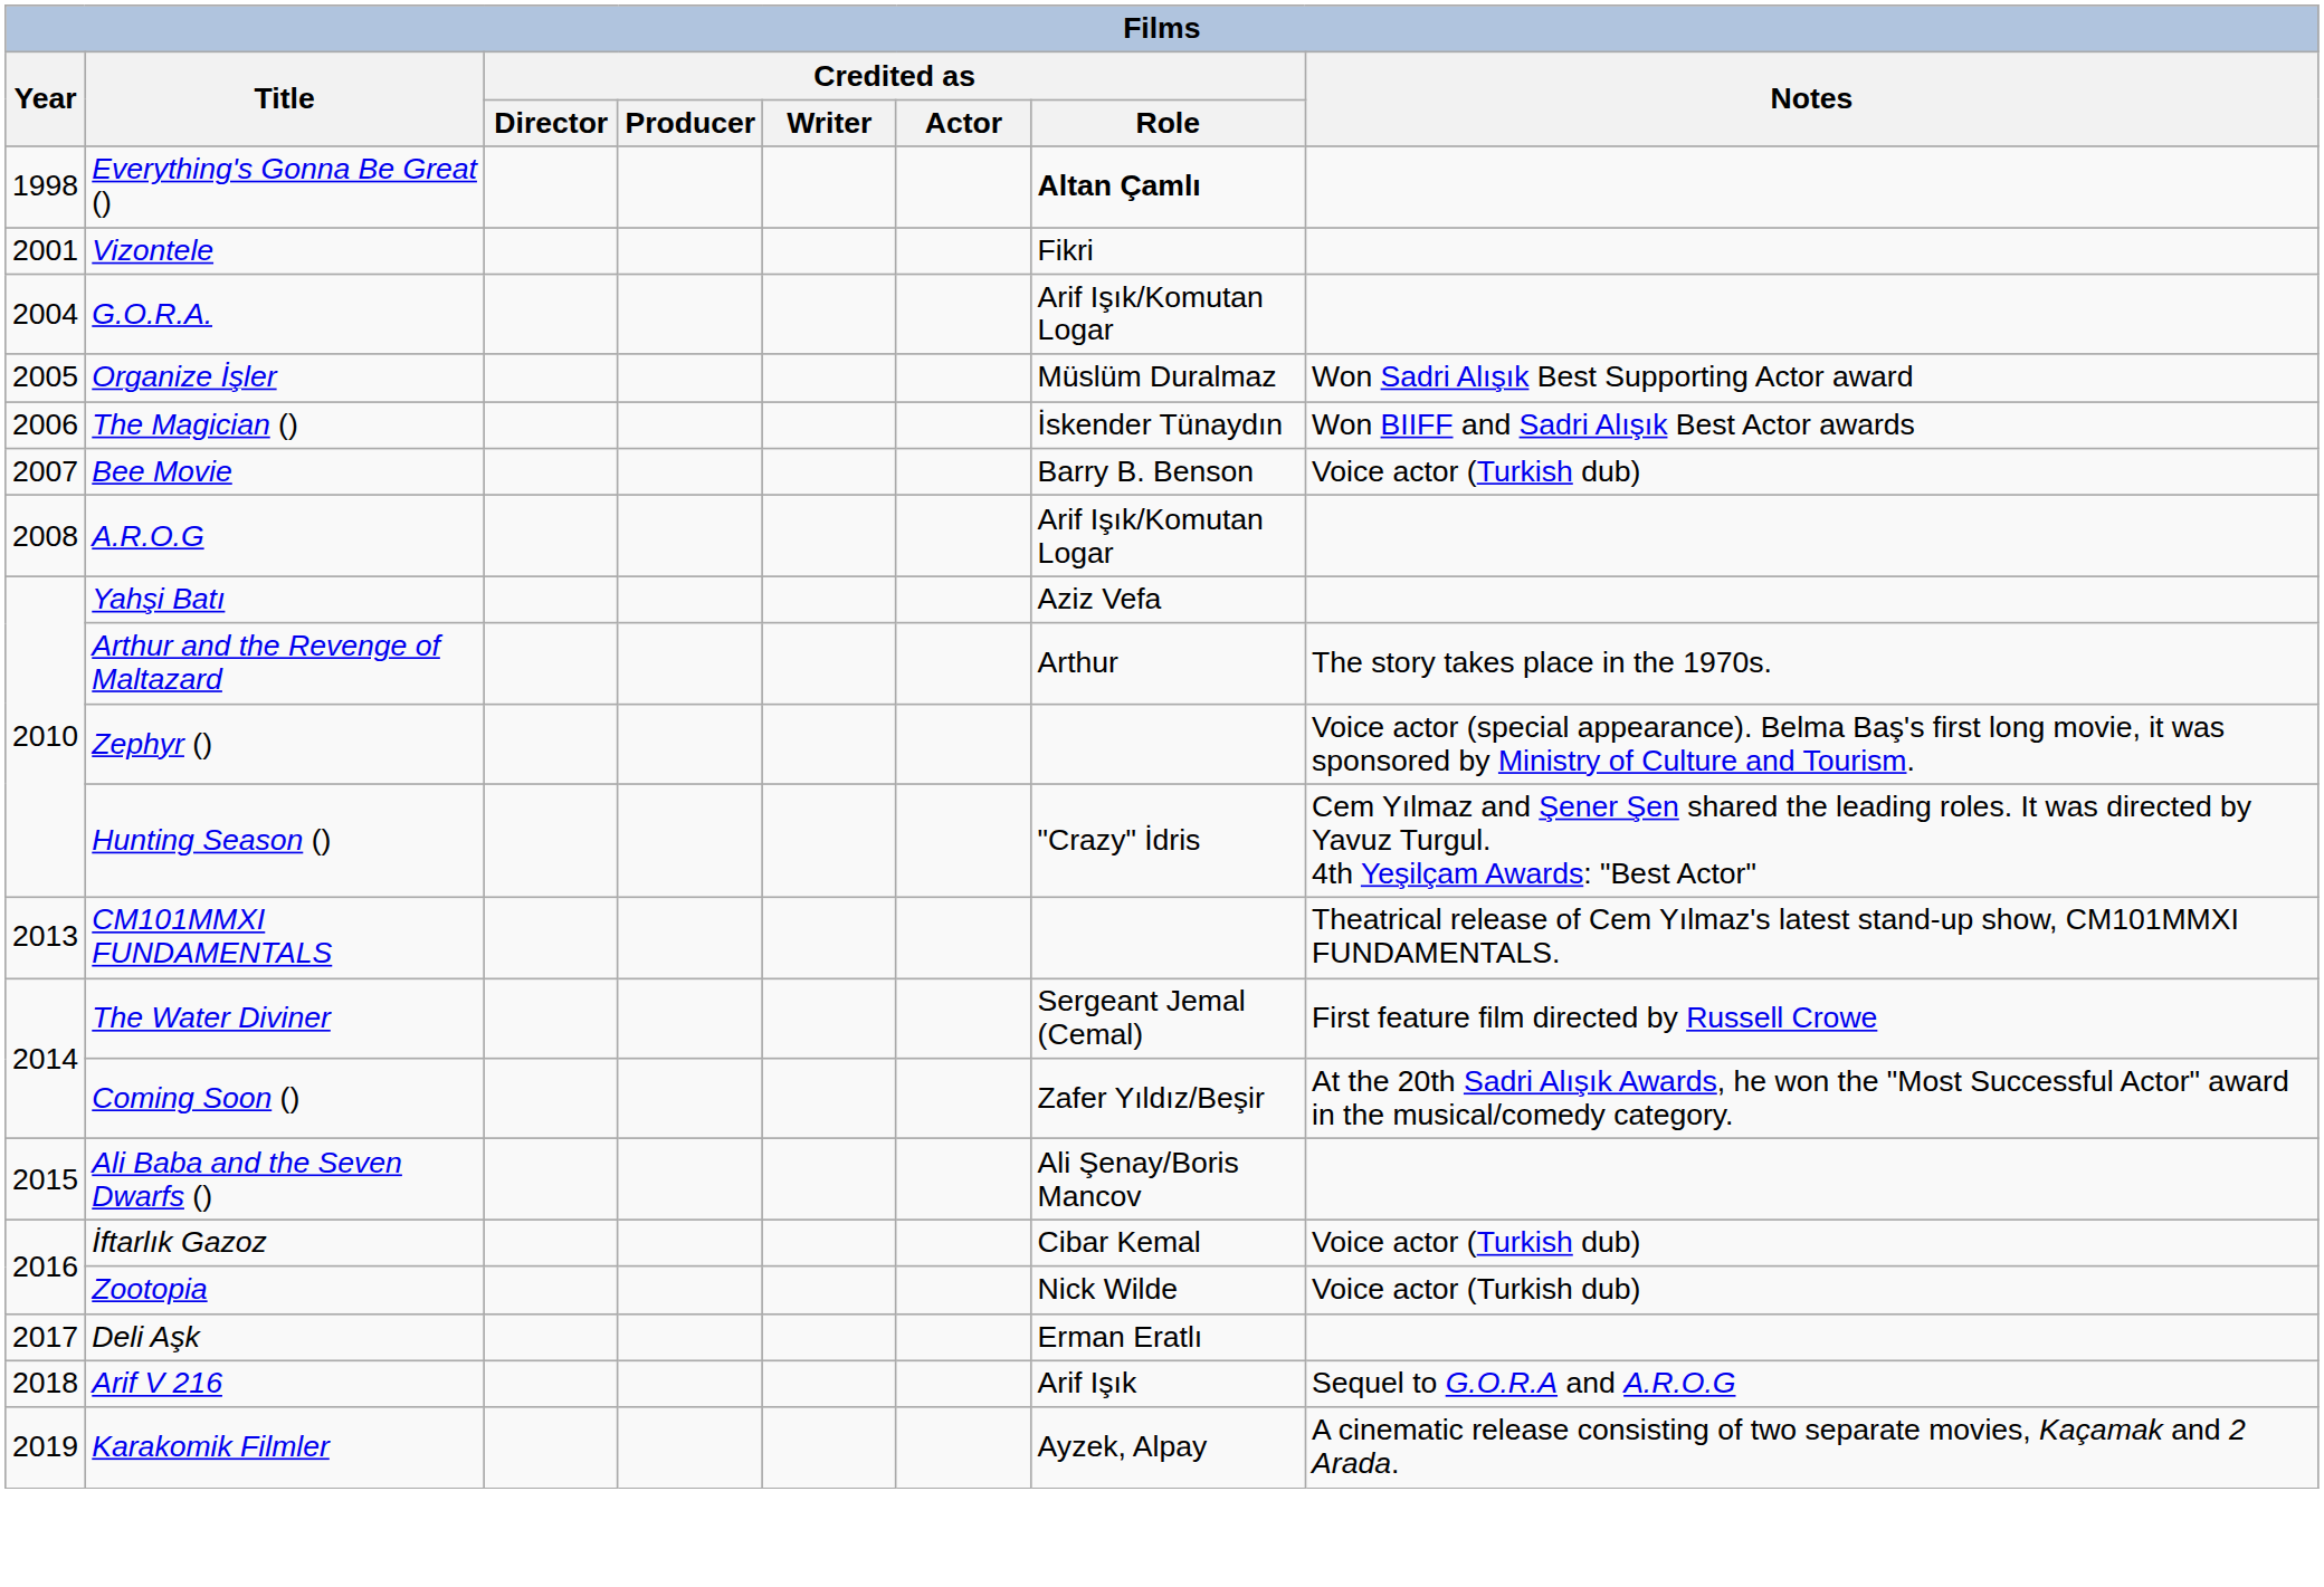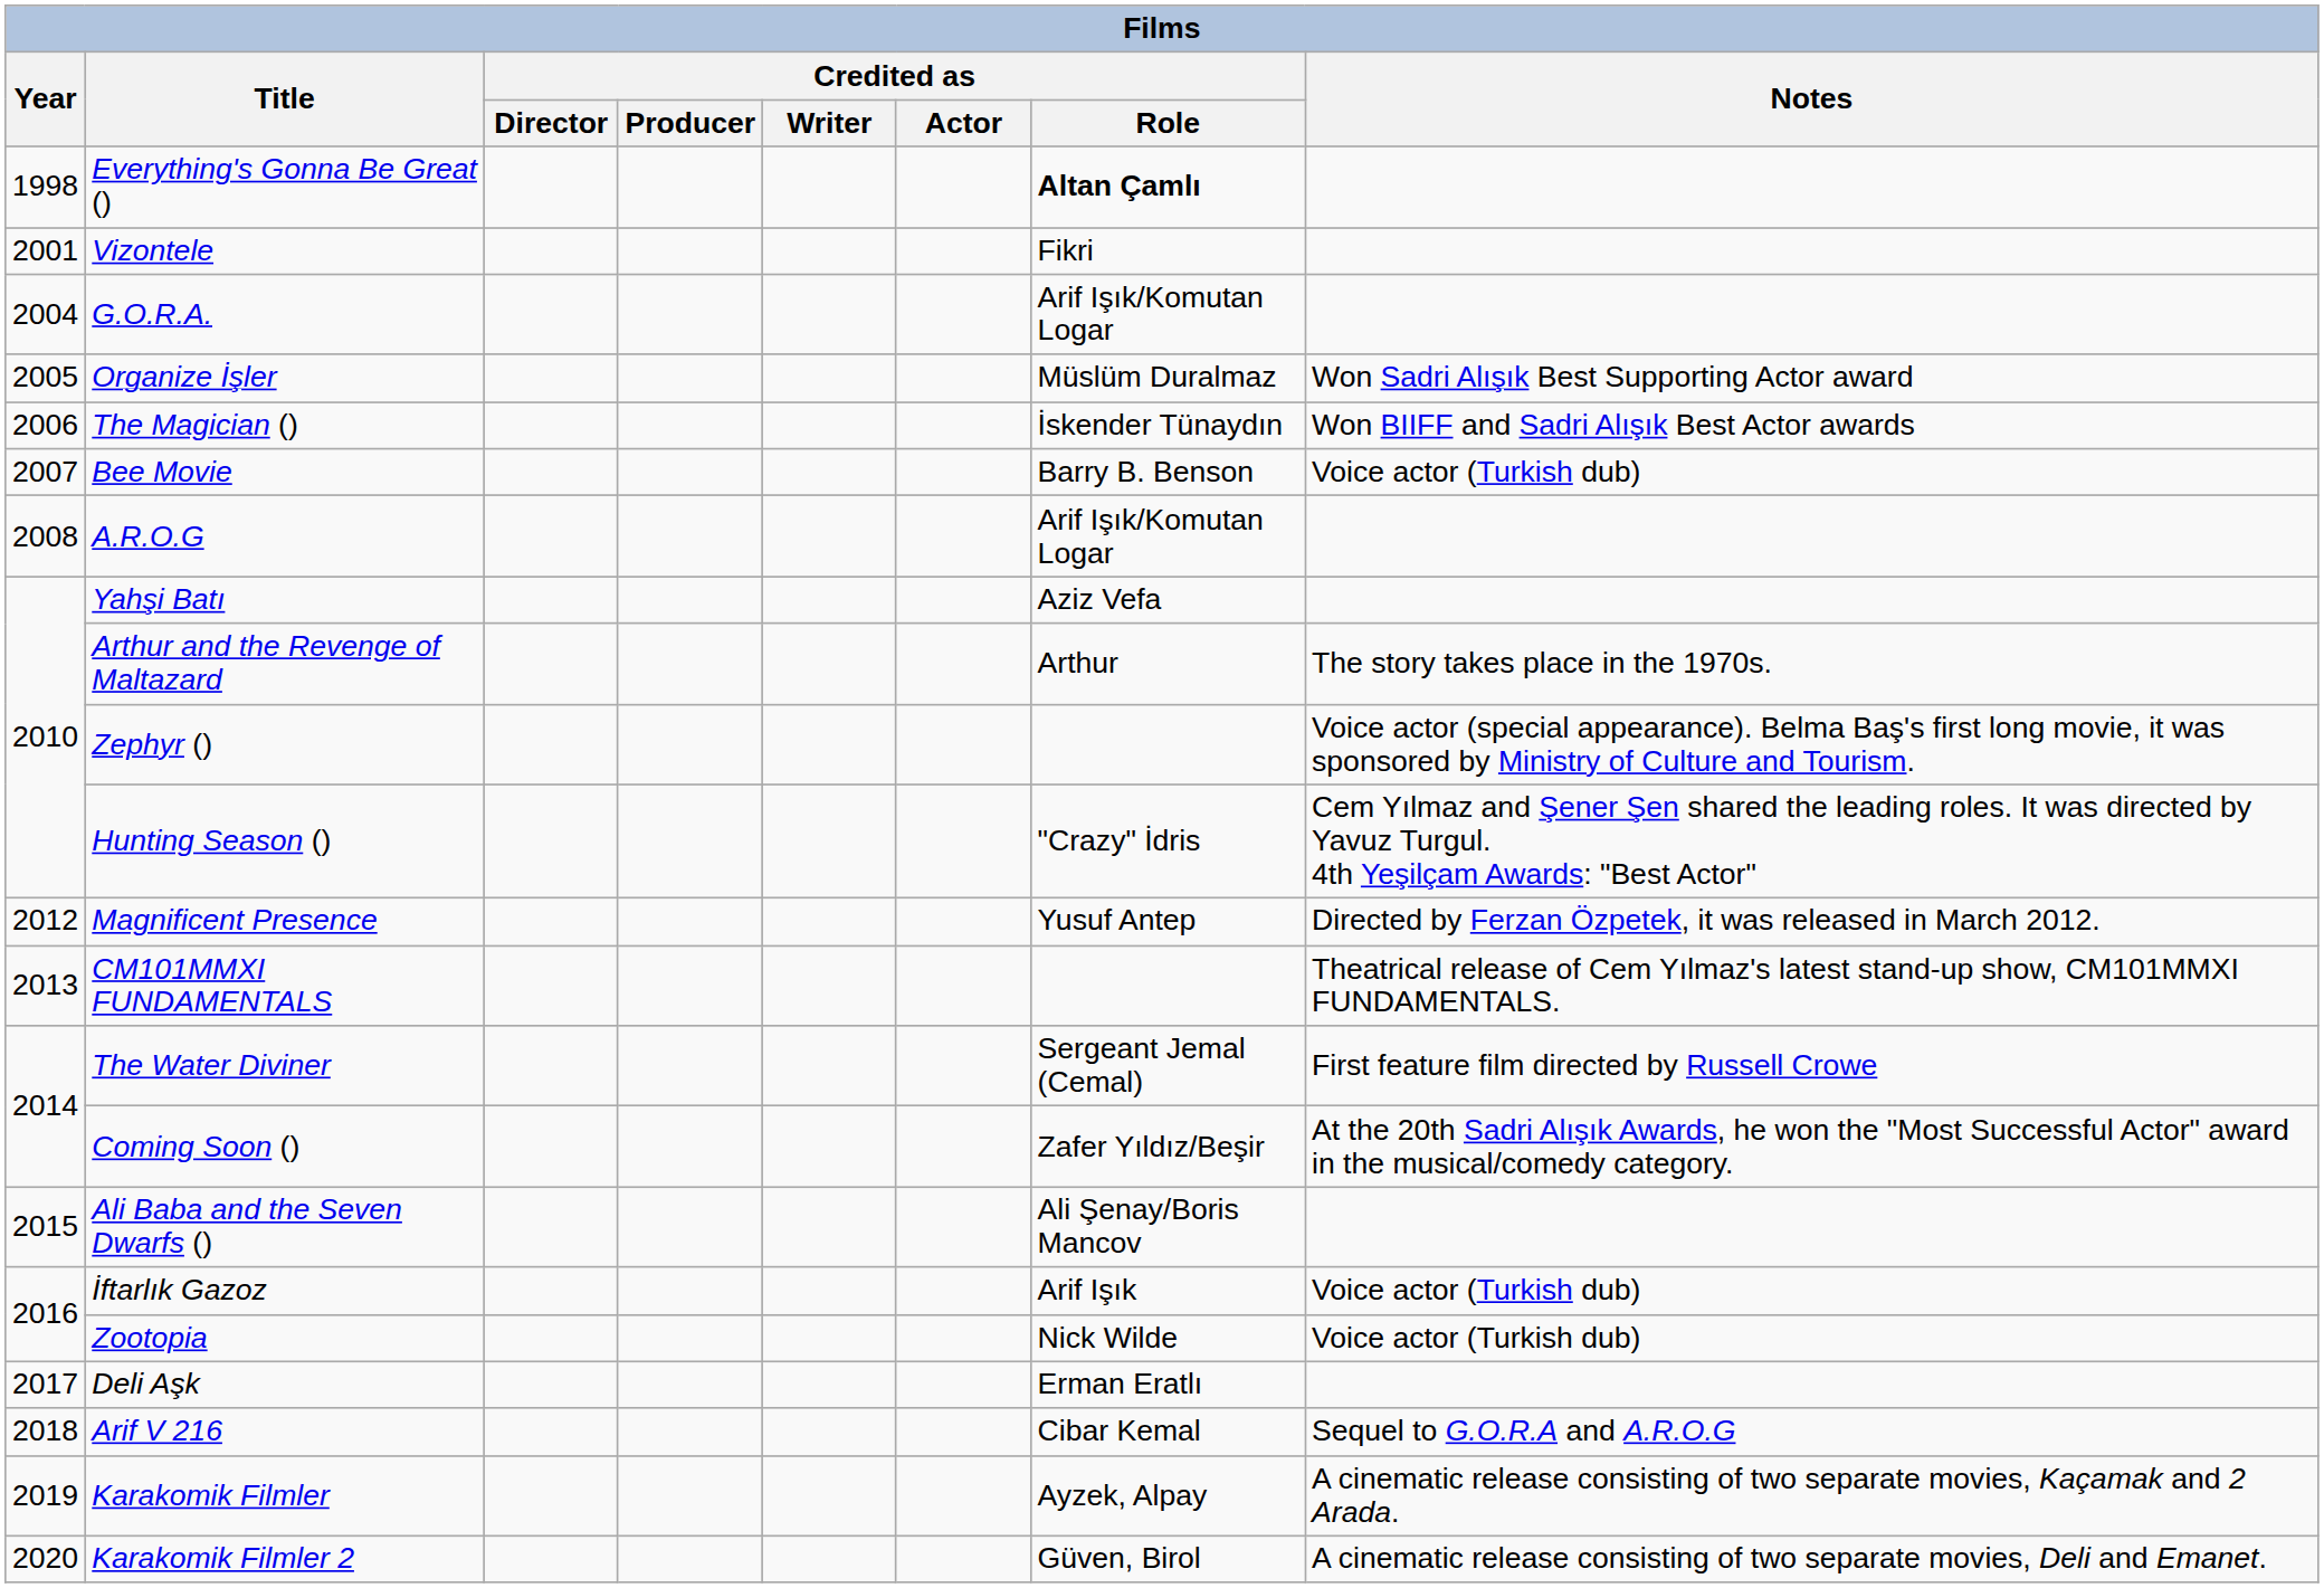 <table class="wikitable" | border="2" cellpadding="4" background: #f9f9f9;>
 <tr style="text-align:center;">
 <th colspan=8 style="background:#B0C4DE;">Films</th>
 </tr>
 <tr>
 <th rowspan="2" style="width:33px;">Year</th>
 <th rowspan="2">Title</th>
 <th colspan="5">Credited as</th>
 <th rowspan="2">Notes</th>
 </tr>
 <tr>
 <th width=65>Director</th>
 <th width=65>Producer</th>
 <th width=65>Writer</th>
 <th width=65>Actor</th>
 <th>Role</th>
 </tr>
 <tr style="text-align:center;">
 <td>1998</td>
 <td style="text-align:left;"><em><a href='#'>Everything's Gonna Be Great</a></em>  ()</td>
 <td></td>
 <td></td>
 <td></td>
 <td></td>
 <td style="text-align:left;"><strong>Altan Çamlı</strong></td>
 <td style="text-align:left;"></td>
 </tr>
 <tr style="text-align:center;">
 <td>2001</td>
 <td style="text-align:left;"><em><a href='#'>Vizontele</a></em></td>
 <td></td>
 <td></td>
 <td></td>
 <td></td>
 <td style="text-align:left;">Fikri</td>
 <td style="text-align:left;"></td>
 </tr>
 <tr style="text-align:center;">
 <td>2004</td>
 <td style="text-align:left;"><em><a href='#'>G.O.R.A.</a></em></td>
 <td></td>
 <td></td>
 <td></td>
 <td></td>
 <td style="text-align:left;">Arif Işık/Komutan Logar</td>
 <td style="text-align:left;"></td>
 </tr>
 <tr style="text-align:center;">
 <td>2005</td>
 <td style="text-align:left;"><em><a href='#'>Organize İşler</a></em></td>
 <td></td>
 <td></td>
 <td></td>
 <td></td>
 <td style="text-align:left;">Müslüm Duralmaz</td>
 <td style="text-align:left;">Won <a href='#'>Sadri Alışık</a> Best Supporting Actor award</td>
 </tr>
 <tr style="text-align:center;">
 <td>2006</td>
 <td style="text-align:left;"><em><a href='#'>The Magician</a></em>  ()</td>
 <td></td>
 <td></td>
 <td></td>
 <td></td>
 <td style="text-align:left;">İskender Tünaydın</td>
 <td style="text-align:left;">Won <a href='#'>BIIFF</a> and <a href='#'>Sadri Alışık</a> Best Actor awards</td>
 </tr>
 <tr style="text-align:center;">
 <td>2007</td>
 <td style="text-align:left;"><em><a href='#'>Bee Movie</a></em></td>
 <td></td>
 <td></td>
 <td></td>
 <td></td>
 <td style="text-align:left;">Barry B. Benson</td>
 <td style="text-align:left;">Voice actor (<a href='#'>Turkish</a> dub)</td>
 </tr>
 <tr style="text-align:center;">
 <td>2008</td>
 <td style="text-align:left;"><em><a href='#'>A.R.O.G</a></em></td>
 <td></td>
 <td></td>
 <td></td>
 <td></td>
 <td style="text-align:left;">Arif Işık/Komutan Logar</td>
 <td style="text-align:left;"></td>
 </tr>
 <tr style="text-align:center;">
 <td rowspan="4">2010</td>
 <td style="text-align:left;"><em><a href='#'>Yahşi Batı</a></em></td>
 <td></td>
 <td></td>
 <td></td>
 <td></td>
 <td style="text-align:left;">Aziz Vefa</td>
 <td style="text-align:left;"></td>
 </tr>
 <tr style="text-align:center;">
 <td style="text-align:left;"><em><a href='#'>Arthur and the Revenge of Maltazard</a></em></td>
 <td></td>
 <td></td>
 <td></td>
 <td></td>
 <td style="text-align:left;">Arthur</td>
 <td style="text-align:left;">The story takes place in the 1970s.</td>
 </tr>
 <tr style="text-align:center;">
 <td style="text-align:left;"><em><a href='#'>Zephyr</a></em> ()</td>
 <td></td>
 <td></td>
 <td></td>
 <td></td>
 <td style="text-align:left;"></td>
 <td style="text-align:left;">Voice actor (special appearance). Belma Baş's first long movie, it was sponsored by <a href='#'>Ministry of Culture and Tourism</a>.</td>
 </tr>
 <tr style="text-align:center;">
 <td style="text-align:left;"><em><a href='#'>Hunting Season</a></em> ()</td>
 <td></td>
 <td></td>
 <td></td>
 <td></td>
 <td style="text-align:left;">"Crazy" İdris</td>
 <td style="text-align:left;">Cem Yılmaz and <a href='#'>Şener Şen</a> shared the leading roles. It was directed by Yavuz Turgul.<br>4th <a href='#'>Yeşilçam Awards</a>: "Best Actor"</td>
 </tr>
 <tr style="text-align:center;">
+<td>2012</td>
+<td style="text-align:left;"><em><a href='#'>Magnificent Presence</a></em></td>
+<td></td>
+<td></td>
+<td></td>
+<td></td>
+<td style="text-align:left;">Yusuf Antep</td>
+<td style="text-align:left;">Directed by <a href='#'>Ferzan Özpetek</a>, it was released in March 2012.</td>
+</tr>
+<tr style="text-align:center;">
 <td>2013</td>
 <td style="text-align:left;"><em><a href='#'>CM101MMXI FUNDAMENTALS</a></em></td>
 <td></td>
 <td></td>
 <td></td>
 <td></td>
 <td style="text-align:left;"></td>
 <td style="text-align:left;">Theatrical release of Cem Yılmaz's latest stand-up show, CM101MMXI FUNDAMENTALS.</td>
 </tr>
 <tr style="text-align:center;">
 <td rowspan="2">2014</td>
 <td style="text-align:left;"><em><a href='#'>The Water Diviner</a></em></td>
 <td></td>
 <td></td>
 <td></td>
 <td></td>
 <td style="text-align:left;">Sergeant Jemal (Cemal)</td>
 <td style="text-align:left;">First feature film directed by <a href='#'>Russell Crowe</a></td>
 </tr>
 <tr style="text-align:center;">
 <td style="text-align:left;"><em><a href='#'>Coming Soon</a></em> ()</td>
 <td></td>
 <td></td>
 <td></td>
 <td></td>
 <td style="text-align:left;">Zafer Yıldız/Beşir</td>
 <td style="text-align:left;">At the 20th <a href='#'>Sadri Alışık Awards</a>, he won the "Most Successful Actor" award in the musical/comedy category.</td>
 </tr>
 <tr style="text-align:center;">
 <td>2015</td>
 <td style="text-align:left;"><em><a href='#'>Ali Baba and the Seven Dwarfs</a></em> ()</td>
 <td></td>
 <td></td>
 <td></td>
 <td></td>
 <td style="text-align:left;">Ali Şenay/Boris Mancov</td>
 <td style="text-align:left;"></td>
 </tr>
 <tr style="text-align:center;">
 <td rowspan="2">2016</td>
 <td style="text-align:left;"><em>İftarlık Gazoz</em></td>
 <td></td>
 <td></td>
 <td></td>
 <td></td>
-<td style="text-align:left;">Cibar Kemal</td>
+<td style="text-align:left;">Arif Işık</td>
 <td style="text-align:left;">Voice actor (<a href='#'>Turkish</a> dub)</td>
 </tr>
 <tr style="text-align:center;">
 <td style="text-align:left;"><em><a href='#'>Zootopia</a></em></td>
 <td></td>
 <td></td>
 <td></td>
 <td></td>
 <td style="text-align:left;">Nick Wilde</td>
 <td style="text-align:left;">Voice actor (Turkish dub)</td>
 </tr>
 <tr style="text-align:center;">
 <td>2017</td>
 <td style="text-align:left;"><em>Deli Aşk</em></td>
 <td></td>
 <td></td>
 <td></td>
 <td></td>
 <td style="text-align:left;">Erman Eratlı</td>
 <td style="text-align:left;"></td>
 </tr>
 <tr style="text-align:center;">
 <td>2018</td>
 <td style="text-align:left;"><em><a href='#'>Arif V 216</a></em></td>
 <td></td>
 <td></td>
 <td></td>
 <td></td>
-<td style="text-align:left;">Arif Işık</td>
+<td style="text-align:left;">Cibar Kemal</td>
 <td style="text-align:left;">Sequel to <em><a href='#'>G.O.R.A</a></em> and <em><a href='#'>A.R.O.G</a></em></td>
 </tr>
 <tr style="text-align:center;">
 <td>2019</td>
 <td style="text-align:left;"><em><a href='#'>Karakomik Filmler</a></em></td>
 <td></td>
 <td></td>
 <td></td>
 <td></td>
 <td style="text-align:left;">Ayzek, Alpay</td>
 <td style="text-align:left;">A cinematic release consisting of two separate movies, <em>Kaçamak</em> and <em>2 Arada</em>.</td>
 </tr>
+<tr style="text-align:center;">
+<td>2020</td>
+<td style="text-align:left;"><em><a href='#'>Karakomik Filmler 2</a></em></td>
+<td></td>
+<td></td>
+<td></td>
+<td></td>
+<td style="text-align:left;">Güven, Birol</td>
+<td style="text-align:left;">A cinematic release consisting of two separate movies, <em>Deli</em> and <em>Emanet</em>.</td>
+</tr>
 </table>
